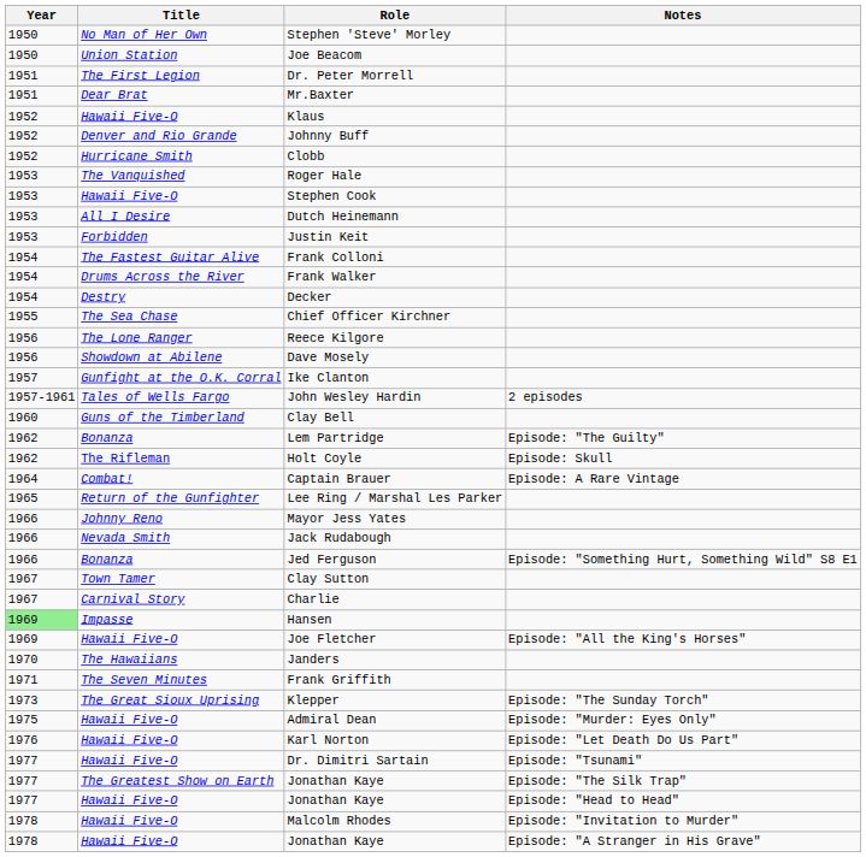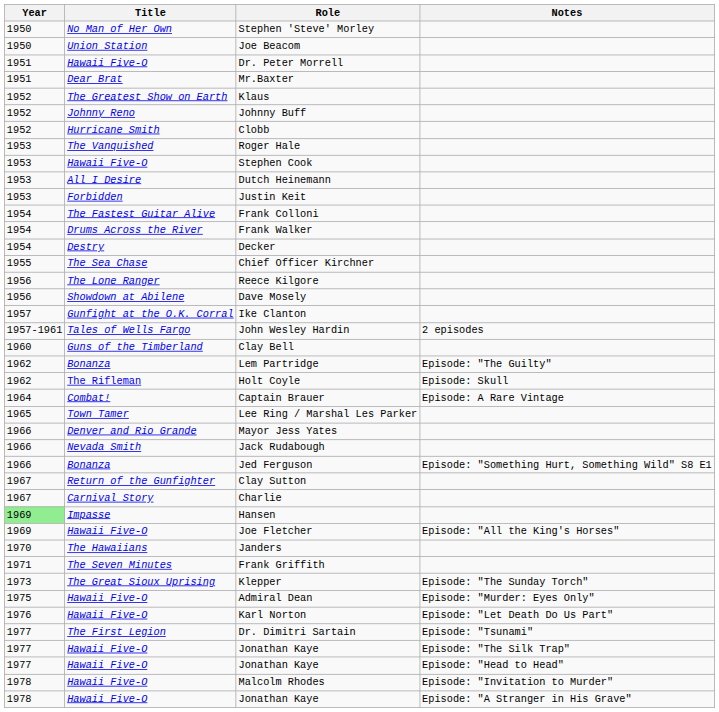 <table class="wikitable">
 <tr>
 <th>Year</th>
 <th>Title</th>
 <th>Role</th>
 <th>Notes</th>
 </tr>
 <tr>
 <td>1950</td>
 <td><em><a href='#'>No Man of Her Own</a></em></td>
 <td>Stephen 'Steve' Morley</td>
 <td></td>
 </tr>
 <tr>
 <td>1950</td>
 <td><em><a href='#'>Union Station</a></em></td>
 <td>Joe Beacom</td>
 <td></td>
 </tr>
 <tr>
 <td>1951</td>
-<td><em><a href='#'>The First Legion</a></em></td>
+<td><em><a href='#'>Hawaii Five-O</a></em></td>
 <td>Dr. Peter Morrell</td>
 <td></td>
 </tr>
 <tr>
 <td>1951</td>
 <td><em><a href='#'>Dear Brat</a></em></td>
 <td>Mr.Baxter</td>
 <td></td>
 </tr>
 <tr>
 <td>1952</td>
-<td><em><a href='#'>Hawaii Five-O</a></em></td>
+<td><em><a href='#'>The Greatest Show on Earth</a></em></td>
 <td>Klaus</td>
 <td></td>
 </tr>
 <tr>
 <td>1952</td>
-<td><em><a href='#'>Denver and Rio Grande</a></em></td>
+<td><em><a href='#'>Johnny Reno</a></em></td>
 <td>Johnny Buff</td>
 <td></td>
 </tr>
 <tr>
 <td>1952</td>
 <td><em><a href='#'>Hurricane Smith</a></em></td>
 <td>Clobb</td>
 <td></td>
 </tr>
 <tr>
 <td>1953</td>
 <td><em><a href='#'>The Vanquished</a></em></td>
 <td>Roger Hale</td>
 <td></td>
 </tr>
 <tr>
 <td>1953</td>
 <td><em><a href='#'>Hawaii Five-O</a></em></td>
 <td>Stephen Cook</td>
 <td></td>
 </tr>
 <tr>
 <td>1953</td>
 <td><em><a href='#'>All I Desire</a></em></td>
 <td>Dutch Heinemann</td>
 <td></td>
 </tr>
 <tr>
 <td>1953</td>
 <td><em><a href='#'>Forbidden</a></em></td>
 <td>Justin Keit</td>
 <td></td>
 </tr>
 <tr>
 <td>1954</td>
 <td><em><a href='#'>The Fastest Guitar Alive</a></em></td>
 <td>Frank Colloni</td>
 <td></td>
 </tr>
 <tr>
 <td>1954</td>
 <td><em><a href='#'>Drums Across the River</a></em></td>
 <td>Frank Walker</td>
 <td></td>
 </tr>
 <tr>
 <td>1954</td>
 <td><em><a href='#'>Destry</a></em></td>
 <td>Decker</td>
 <td></td>
 </tr>
 <tr>
 <td>1955</td>
 <td><em><a href='#'>The Sea Chase</a></em></td>
 <td>Chief Officer Kirchner</td>
 <td></td>
 </tr>
 <tr>
 <td>1956</td>
 <td><em><a href='#'>The Lone Ranger</a></em></td>
 <td>Reece Kilgore</td>
 <td></td>
 </tr>
 <tr>
 <td>1956</td>
 <td><em><a href='#'>Showdown at Abilene</a></em></td>
 <td>Dave Mosely</td>
 <td></td>
 </tr>
 <tr>
 <td>1957</td>
 <td><em><a href='#'>Gunfight at the O.K. Corral</a></em></td>
 <td>Ike Clanton</td>
 <td></td>
 </tr>
 <tr>
 <td>1957-1961</td>
 <td><em><a href='#'>Tales of Wells Fargo</a></em></td>
 <td>John Wesley Hardin</td>
 <td>2 episodes</td>
 </tr>
 <tr>
 <td>1960</td>
 <td><em><a href='#'>Guns of the Timberland</a></em></td>
 <td>Clay Bell</td>
 <td></td>
 </tr>
 <tr>
 <td>1962</td>
 <td><em><a href='#'>Bonanza</a></em></td>
 <td>Lem Partridge</td>
 <td>Episode: "The Guilty"</td>
 </tr>
 <tr>
 <td>1962</td>
 <td><a href='#'>The Rifleman</a></td>
 <td>Holt Coyle</td>
 <td>Episode: Skull</td>
 </tr>
 <tr>
 <td>1964</td>
 <td><em><a href='#'>Combat!</a></em></td>
 <td>Captain Brauer</td>
 <td>Episode: A Rare Vintage</td>
 </tr>
 <tr>
 <td>1965</td>
-<td><em><a href='#'>Return of the Gunfighter</a></em></td>
+<td><em><a href='#'>Town Tamer</a></em></td>
 <td>Lee Ring / Marshal Les Parker</td>
 <td></td>
 </tr>
 <tr>
 <td>1966</td>
-<td><em><a href='#'>Johnny Reno</a></em></td>
+<td><em><a href='#'>Denver and Rio Grande</a></em></td>
 <td>Mayor Jess Yates</td>
 <td></td>
 </tr>
 <tr>
 <td>1966</td>
 <td><em><a href='#'>Nevada Smith</a></em></td>
 <td>Jack Rudabough</td>
 <td></td>
 </tr>
 <tr>
 <td>1966</td>
 <td><em><a href='#'>Bonanza</a></em></td>
 <td>Jed Ferguson</td>
 <td>Episode: "Something Hurt, Something Wild" S8 E1</td>
 </tr>
 <tr>
 <td>1967</td>
-<td><em><a href='#'>Town Tamer</a></em></td>
+<td><em><a href='#'>Return of the Gunfighter</a></em></td>
 <td>Clay Sutton</td>
 <td></td>
 </tr>
 <tr>
 <td>1967</td>
 <td><em><a href='#'>Carnival Story</a></em></td>
 <td>Charlie</td>
 <td></td>
 </tr>
 <tr>
 <td style="background: lightgreen;">1969</td>
 <td><em><a href='#'>Impasse</a></em></td>
 <td>Hansen</td>
 <td></td>
 </tr>
 <tr>
 <td>1969</td>
 <td><em><a href='#'>Hawaii Five-O</a></em></td>
 <td>Joe Fletcher</td>
 <td>Episode: "All the King's Horses"</td>
 </tr>
 <tr>
 <td>1970</td>
 <td><em><a href='#'>The Hawaiians</a></em></td>
 <td>Janders</td>
 <td></td>
 </tr>
 <tr>
 <td>1971</td>
 <td><em><a href='#'>The Seven Minutes</a></em></td>
 <td>Frank Griffith</td>
 <td></td>
 </tr>
 <tr>
 <td>1973</td>
 <td><em><a href='#'>The Great Sioux Uprising</a></em></td>
 <td>Klepper</td>
 <td>Episode: "The Sunday Torch"</td>
 </tr>
 <tr>
 <td>1975</td>
 <td><em><a href='#'>Hawaii Five-O</a></em></td>
 <td>Admiral Dean</td>
 <td>Episode: "Murder: Eyes Only"</td>
 </tr>
 <tr>
 <td>1976</td>
 <td><em><a href='#'>Hawaii Five-O</a></em></td>
 <td>Karl Norton</td>
 <td>Episode: "Let Death Do Us Part"</td>
 </tr>
 <tr>
 <td>1977</td>
-<td><em><a href='#'>Hawaii Five-O</a></em></td>
+<td><em><a href='#'>The First Legion</a></em></td>
 <td>Dr. Dimitri Sartain</td>
 <td>Episode: "Tsunami"</td>
 </tr>
 <tr>
 <td>1977</td>
-<td><em><a href='#'>The Greatest Show on Earth</a></em></td>
+<td><em><a href='#'>Hawaii Five-O</a></em></td>
 <td>Jonathan Kaye</td>
 <td>Episode: "The Silk Trap"</td>
 </tr>
 <tr>
 <td>1977</td>
 <td><em><a href='#'>Hawaii Five-O</a></em></td>
 <td>Jonathan Kaye</td>
 <td>Episode: "Head to Head"</td>
 </tr>
 <tr>
 <td>1978</td>
 <td><em><a href='#'>Hawaii Five-O</a></em></td>
 <td>Malcolm Rhodes</td>
 <td>Episode: "Invitation to Murder"</td>
 </tr>
 <tr>
 <td>1978</td>
 <td><em><a href='#'>Hawaii Five-O</a></em></td>
 <td>Jonathan Kaye</td>
 <td>Episode: "A Stranger in His Grave"</td>
 </tr>
 </table>
